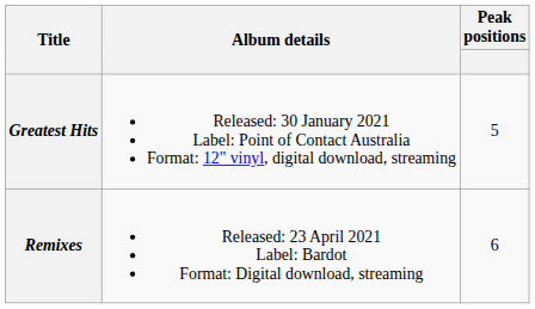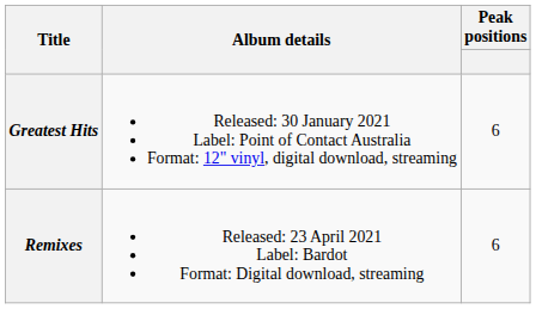 <table class="wikitable plainrowheaders" style="text-align:center;" border="1">
 <tr>
 <th scope="col" rowspan="2">Title</th>
 <th scope="col" rowspan="2">Album details</th>
 <th scope="col" colspan="1">Peak positions</th>
 </tr>
 <tr>
 <th scope="col" style="width:2em;font-size:90%;"><a href='#'></a><br></th>
 </tr>
 <tr>
 <th scope="row"><em>Greatest Hits</em></th>
 <td><br><ul><li>Released: 30 January 2021</li><li>Label: Point of Contact Australia </li><li>Format: <a href='#'>12" vinyl</a>, digital download, streaming</li></ul></td>
-<td>5</td>
+<td>6</td>
 </tr>
 <tr>
 <th scope="row"><em>Remixes</em></th>
 <td><br><ul><li>Released: 23 April 2021</li><li>Label: Bardot</li><li>Format: Digital download, streaming</li></ul></td>
 <td>6</td>
 </tr>
 </table>
